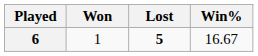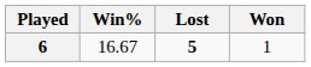 <table class="wikitable plainrowheaders" style="text-align:center">
 <tr>
 <th width=60>Played</th>
+<th style="width:60px;" abbr="Drawn">Win%</th>
+<th width=60>Lost</th>
 <th width=60>Won</th>
-<th width=60>Lost</th>
-<th style="width:60px;" abbr="Drawn">Win%</th>
 </tr>
 <tr>
 <th scope="row">6</th>
+<td>16.67</td>
+<td><strong>5</strong></td>
 <td>1</td>
-<td><strong>5</strong></td>
-<td>16.67</td>
 </tr>
 </table>
